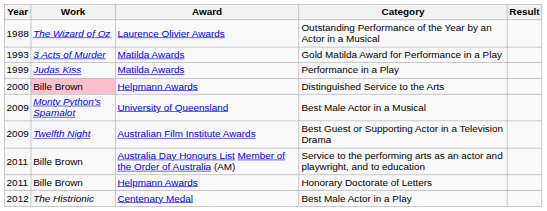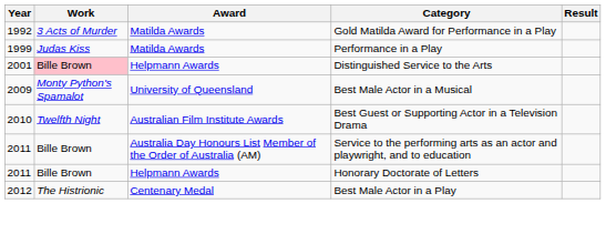 <table class=wikitable>
 <tr>
 <th>Year</th>
 <th>Work</th>
 <th>Award</th>
 <th>Category</th>
 <th>Result</th>
 </tr>
 <tr>
-<td>1988</td>
-<td><em><a href='#'>The Wizard of Oz</a></em></td>
-<td><a href='#'>Laurence Olivier Awards</a></td>
-<td>Outstanding Performance of the Year by an Actor in a Musical</td>
-<td></td>
-</tr>
-<tr>
-<td>1993</td>
+<td>1992</td>
 <td><em><a href='#'>3 Acts of Murder</a></em></td>
 <td><a href='#'>Matilda Awards</a></td>
 <td>Gold Matilda Award for Performance in a Play</td>
 <td></td>
 </tr>
 <tr>
 <td>1999</td>
 <td><em><a href='#'>Judas Kiss</a></em></td>
 <td><a href='#'>Matilda Awards</a></td>
 <td>Performance in a Play</td>
 <td></td>
 </tr>
 <tr>
-<td>2000</td>
+<td>2001</td>
 <td style="background: pink;">Bille Brown</td>
 <td><a href='#'>Helpmann Awards</a></td>
 <td>Distinguished Service to the Arts</td>
 <td></td>
 </tr>
 <tr>
 <td>2009</td>
 <td><em><a href='#'>Monty Python's Spamalot</a></em></td>
 <td><a href='#'>University of Queensland</a></td>
 <td>Best Male Actor in a Musical</td>
 <td></td>
 </tr>
 <tr>
-<td>2009</td>
+<td>2010</td>
 <td><em><a href='#'>Twelfth Night</a></em></td>
 <td><a href='#'>Australian Film Institute Awards</a></td>
 <td>Best Guest or Supporting Actor in a Television Drama</td>
 <td></td>
 </tr>
 <tr>
 <td>2011</td>
 <td>Bille Brown</td>
 <td><a href='#'>Australia Day Honours List</a> <a href='#'>Member of the Order of Australia</a> (AM)</td>
 <td>Service to the performing arts as an actor and playwright, and to education</td>
 <td></td>
 </tr>
 <tr>
 <td>2011</td>
 <td>Bille Brown</td>
 <td><a href='#'>Helpmann Awards</a></td>
 <td>Honorary Doctorate of Letters</td>
 <td></td>
 </tr>
 <tr>
 <td>2012</td>
 <td><em>The Histrionic</em></td>
 <td><a href='#'>Centenary Medal</a></td>
 <td>Best Male Actor in a Play</td>
 <td></td>
 </tr>
 </table>
